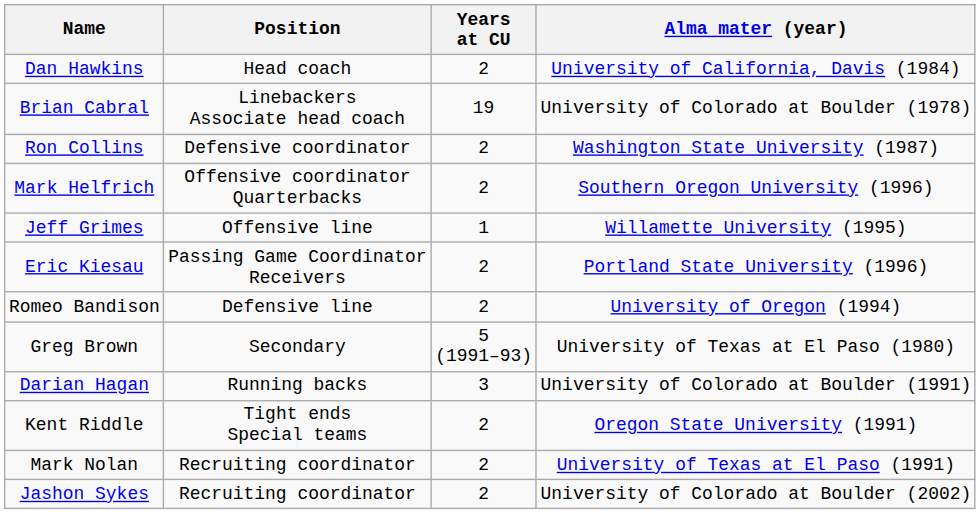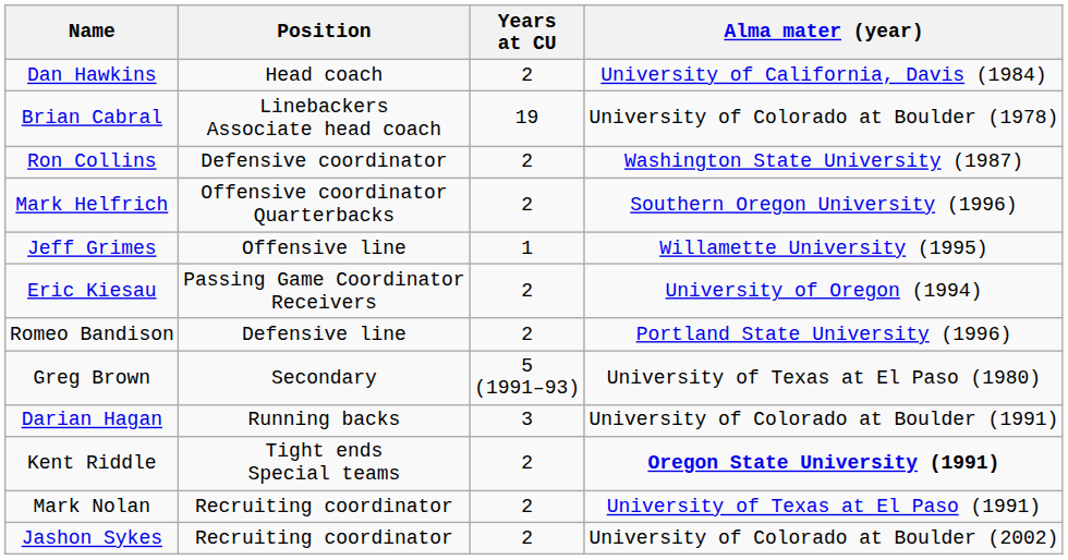 <table class="wikitable">
 <tr>
 <th>Name</th>
 <th>Position</th>
 <th>Years<br>at CU</th>
 <th><a href='#'>Alma mater</a> (year)</th>
 </tr>
 <tr align="center">
 <td><a href='#'>Dan Hawkins</a></td>
 <td>Head coach</td>
 <td>2</td>
 <td><a href='#'>University of California, Davis</a> (1984)</td>
 </tr>
 <tr align="center">
 <td><a href='#'>Brian Cabral</a></td>
 <td>Linebackers<br>Associate head coach</td>
 <td>19</td>
 <td>University of Colorado at Boulder (1978)</td>
 </tr>
 <tr align="center">
 <td><a href='#'>Ron Collins</a></td>
 <td>Defensive coordinator</td>
 <td>2</td>
 <td><a href='#'>Washington State University</a> (1987)</td>
 </tr>
 <tr align="center">
 <td><a href='#'>Mark Helfrich</a></td>
 <td>Offensive coordinator<br>Quarterbacks</td>
 <td>2</td>
 <td><a href='#'>Southern Oregon University</a> (1996)</td>
 </tr>
 <tr align="center">
 <td><a href='#'>Jeff Grimes</a></td>
 <td>Offensive line</td>
 <td>1</td>
 <td><a href='#'>Willamette University</a> (1995)</td>
 </tr>
 <tr align="center">
 <td><a href='#'>Eric Kiesau</a></td>
 <td>Passing Game Coordinator<br>Receivers</td>
 <td>2</td>
-<td><a href='#'>Portland State University</a> (1996)</td>
+<td><a href='#'>University of Oregon</a> (1994)</td>
 </tr>
 <tr align="center">
 <td>Romeo Bandison</td>
 <td>Defensive line</td>
 <td>2</td>
-<td><a href='#'>University of Oregon</a> (1994)</td>
+<td><a href='#'>Portland State University</a> (1996)</td>
 </tr>
 <tr align="center">
 <td>Greg Brown</td>
 <td>Secondary</td>
 <td>5<br>(1991–93)</td>
 <td>University of Texas at El Paso (1980)</td>
 </tr>
 <tr align="center">
 <td><a href='#'>Darian Hagan</a></td>
 <td>Running backs</td>
 <td>3</td>
 <td>University of Colorado at Boulder (1991)</td>
 </tr>
 <tr align="center">
 <td>Kent Riddle</td>
 <td>Tight ends<br>Special teams</td>
 <td>2</td>
-<td><a href='#'>Oregon State University</a> (1991)</td>
+<td><strong><a href='#'>Oregon State University</a> (1991)</strong></td>
 </tr>
 <tr align="center">
 <td>Mark Nolan</td>
 <td>Recruiting coordinator</td>
 <td>2</td>
 <td><a href='#'>University of Texas at El Paso</a> (1991)</td>
 </tr>
 <tr align="center">
 <td><a href='#'>Jashon Sykes</a></td>
 <td>Recruiting coordinator</td>
 <td>2</td>
 <td>University of Colorado at Boulder (2002)</td>
 </tr>
 </table>
